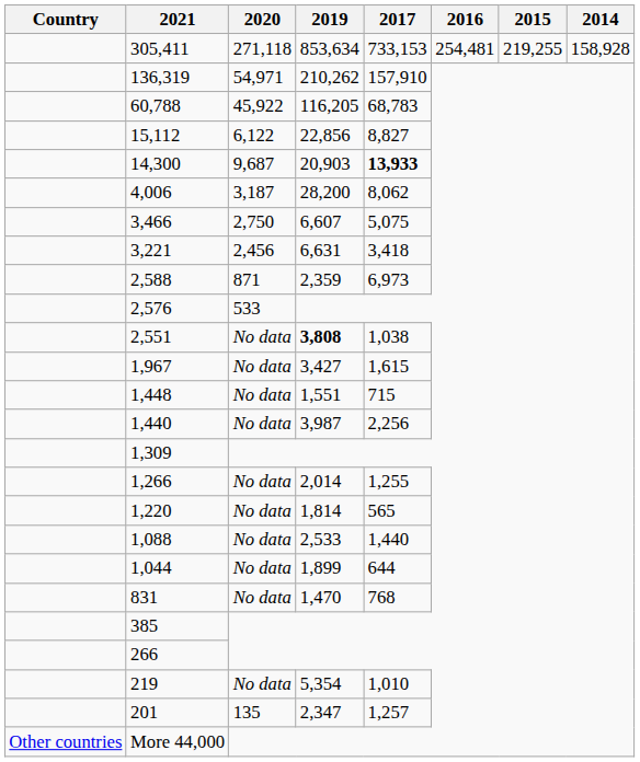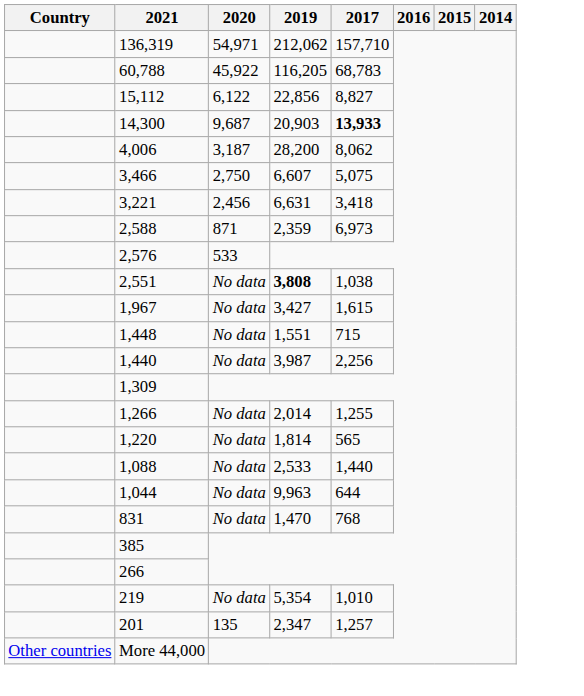 <table class="wikitable sortable">
 <tr>
 <th>Country</th>
 <th>2021</th>
 <th>2020</th>
 <th>2019</th>
 <th>2017</th>
 <th>2016</th>
 <th>2015</th>
 <th>2014</th>
 </tr>
 <tr>
 <td></td>
-<td> 305,411</td>
-<td> 271,118</td>
-<td> 853,634</td>
-<td> 733,153</td>
-<td> 254,481</td>
-<td> 219,255</td>
-<td> 158,928</td>
-</tr>
-<tr>
-<td></td>
 <td> 136,319</td>
 <td> 54,971</td>
-<td> 210,262</td>
-<td> 157,910</td>
+<td> 212,062</td>
+<td> 157,710</td>
 </tr>
 <tr>
 <td></td>
 <td>  60,788</td>
 <td> 45,922</td>
 <td> 116,205</td>
 <td>68,783</td>
 </tr>
 <tr>
 <td></td>
 <td>  15,112</td>
 <td> 6,122</td>
 <td> 22,856</td>
 <td>8,827</td>
 </tr>
 <tr>
 <td></td>
 <td>  14,300</td>
 <td> 9,687</td>
 <td> 20,903</td>
 <td><strong>13,933</strong></td>
 </tr>
 <tr>
 <td></td>
 <td>  4,006</td>
 <td> 3,187</td>
 <td> 28,200</td>
 <td>8,062</td>
 </tr>
 <tr>
 <td></td>
 <td>  3,466</td>
 <td> 2,750</td>
 <td> 6,607</td>
 <td>5,075</td>
 </tr>
 <tr>
 <td></td>
 <td> 3,221</td>
 <td> 2,456</td>
 <td> 6,631</td>
 <td>3,418</td>
 </tr>
 <tr>
 <td></td>
 <td> 2,588</td>
 <td> 871</td>
 <td> 2,359</td>
 <td>6,973</td>
 </tr>
 <tr>
 <td></td>
 <td> 2,576</td>
 <td> 533</td>
 </tr>
 <tr>
 <td></td>
 <td>2,551</td>
 <td><em>No data</em></td>
 <td><strong> 3,808</strong></td>
 <td>1,038</td>
 </tr>
 <tr>
 <td></td>
 <td>1,967</td>
 <td><em>No data</em></td>
 <td> 3,427</td>
 <td>1,615</td>
 </tr>
 <tr>
 <td></td>
 <td>1,448</td>
 <td><em>No data</em></td>
 <td> 1,551</td>
 <td>715</td>
 </tr>
 <tr>
 <td></td>
 <td>1,440</td>
 <td><em>No data</em></td>
 <td> 3,987</td>
 <td>2,256</td>
 </tr>
 <tr>
 <td></td>
 <td>1,309</td>
 </tr>
 <tr>
 <td></td>
 <td>1,266</td>
 <td><em>No data</em></td>
 <td> 2,014</td>
 <td>1,255</td>
 </tr>
 <tr>
 <td></td>
 <td>1,220</td>
 <td><em>No data</em></td>
 <td> 1,814</td>
 <td>565</td>
 </tr>
 <tr>
 <td></td>
 <td>1,088</td>
 <td><em>No data</em></td>
 <td> 2,533</td>
 <td>1,440</td>
 </tr>
 <tr>
 <td></td>
 <td>1,044</td>
 <td><em>No data</em></td>
-<td> 1,899</td>
+<td> 9,963</td>
 <td>644</td>
 </tr>
 <tr>
 <td></td>
 <td>831</td>
 <td><em>No data</em></td>
 <td> 1,470</td>
 <td>768</td>
 </tr>
 <tr>
 <td></td>
 <td>385</td>
 </tr>
 <tr>
 <td></td>
 <td>266</td>
 </tr>
 <tr>
 <td></td>
 <td>219</td>
 <td><em>No data</em></td>
 <td> 5,354</td>
 <td>1,010</td>
 </tr>
 <tr>
 <td></td>
 <td> 201</td>
 <td> 135</td>
 <td> 2,347</td>
 <td>1,257</td>
 </tr>
 <tr>
 <td> <a href='#'>Other countries</a></td>
 <td>More 44,000</td>
 </tr>
 </table>
